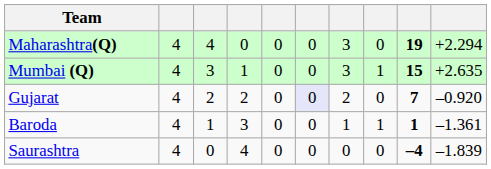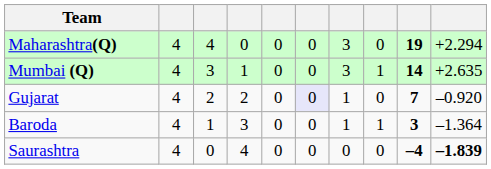 <table class="wikitable" style="text-align:center">
 <tr>
 <th style="width:140px;">Team</th>
 <th style="width:25px;"></th>
 <th style="width:25px;"></th>
 <th style="width:25px;"></th>
 <th style="width:25px;"></th>
 <th style="width:25px;"></th>
 <th style="width:25px;"></th>
 <th style="width:25px;"></th>
 <th style="width:25px;"></th>
 <th style="width:40px;"></th>
 </tr>
 <tr style="background:#cfc;">
 <td style="text-align:left"><a href='#'>Maharashtra</a><strong>(Q)</strong></td>
 <td>4</td>
 <td>4</td>
 <td>0</td>
 <td>0</td>
 <td>0</td>
 <td>3</td>
 <td>0</td>
 <td><strong>19</strong></td>
 <td>+2.294</td>
 </tr>
 <tr style="background:#cfc;">
 <td style="text-align:left"><a href='#'>Mumbai</a> <strong>(Q)</strong></td>
 <td>4</td>
 <td>3</td>
 <td>1</td>
 <td>0</td>
 <td>0</td>
 <td>3</td>
 <td>1</td>
-<td><strong>15</strong></td>
+<td><strong>14</strong></td>
 <td>+2.635</td>
 </tr>
 <tr>
 <td style="text-align:left"><a href='#'>Gujarat</a></td>
 <td>4</td>
 <td>2</td>
 <td>2</td>
 <td>0</td>
 <td style="background: lavender;">0</td>
-<td>2</td>
+<td>1</td>
 <td>0</td>
 <td><strong>7</strong></td>
 <td>–0.920</td>
 </tr>
 <tr>
 <td style="text-align:left"><a href='#'>Baroda</a></td>
 <td>4</td>
 <td>1</td>
 <td>3</td>
 <td>0</td>
 <td>0</td>
 <td>1</td>
 <td>1</td>
-<td><strong>1</strong></td>
-<td>–1.361</td>
+<td><strong>3</strong></td>
+<td>–1.364</td>
 </tr>
 <tr>
 <td style="text-align:left"><a href='#'>Saurashtra</a></td>
 <td>4</td>
 <td>0</td>
 <td>4</td>
 <td>0</td>
 <td>0</td>
 <td>0</td>
 <td>0</td>
 <td><strong>–4</strong></td>
-<td>–1.839</td>
+<td><strong>–1.839</strong></td>
 </tr>
 </table>
